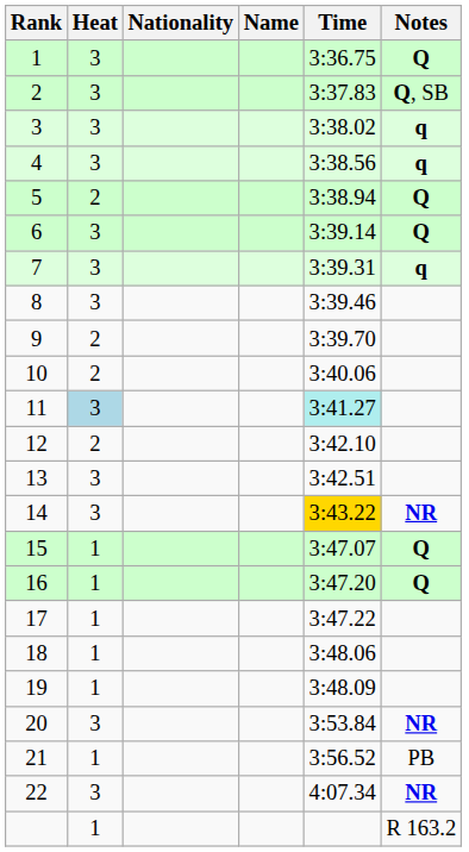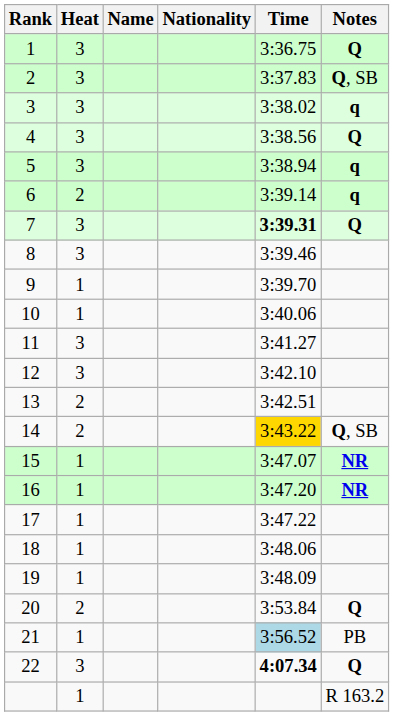 <table class="wikitable sortable" style="text-align:center">
 <tr>
 <th>Rank</th>
 <th>Heat</th>
+<th>Name</th>
 <th>Nationality</th>
-<th>Name</th>
 <th>Time</th>
 <th>Notes</th>
 </tr>
 <tr bgcolor=ccffcc>
 <td>1</td>
 <td>3</td>
 <td align=left></td>
 <td align=left></td>
 <td>3:36.75</td>
 <td><strong>Q</strong></td>
 </tr>
 <tr bgcolor=ccffcc>
 <td>2</td>
 <td>3</td>
 <td align=left></td>
 <td align=left></td>
 <td>3:37.83</td>
 <td><strong>Q</strong>, SB</td>
 </tr>
 <tr bgcolor=ddffdd>
 <td>3</td>
 <td>3</td>
 <td align=left></td>
 <td align=left></td>
 <td>3:38.02</td>
 <td><strong>q</strong></td>
 </tr>
 <tr bgcolor=ddffdd>
 <td>4</td>
 <td>3</td>
 <td align=left></td>
 <td align=left></td>
 <td>3:38.56</td>
+<td><strong>Q</strong></td>
+</tr>
+<tr bgcolor=ccffcc>
+<td>5</td>
+<td>3</td>
+<td align=left></td>
+<td align=left></td>
+<td>3:38.94</td>
 <td><strong>q</strong></td>
 </tr>
 <tr bgcolor=ccffcc>
-<td>5</td>
+<td>6</td>
 <td>2</td>
 <td align=left></td>
 <td align=left></td>
-<td>3:38.94</td>
-<td><strong>Q</strong></td>
-</tr>
-<tr bgcolor=ccffcc>
-<td>6</td>
-<td>3</td>
-<td align=left></td>
-<td align=left></td>
 <td>3:39.14</td>
-<td><strong>Q</strong></td>
+<td><strong>q</strong></td>
 </tr>
 <tr bgcolor=ddffdd>
 <td>7</td>
 <td>3</td>
 <td align=left></td>
 <td align=left></td>
-<td>3:39.31</td>
-<td><strong>q</strong></td>
+<td><strong>3:39.31</strong></td>
+<td><strong>Q</strong></td>
 </tr>
 <tr>
 <td>8</td>
 <td>3</td>
 <td align=left></td>
 <td align=left></td>
 <td>3:39.46</td>
 <td></td>
 </tr>
 <tr>
 <td>9</td>
-<td>2</td>
+<td>1</td>
 <td align=left></td>
 <td align=left></td>
 <td>3:39.70</td>
 <td></td>
 </tr>
 <tr>
 <td>10</td>
-<td>2</td>
+<td>1</td>
 <td align=left></td>
 <td align=left></td>
 <td>3:40.06</td>
 <td></td>
 </tr>
 <tr>
 <td>11</td>
-<td style="background: lightblue;">3</td>
+<td>3</td>
 <td align=left></td>
 <td align=left></td>
-<td style="background: paleturquoise;">3:41.27</td>
+<td>3:41.27</td>
 <td></td>
 </tr>
 <tr>
 <td>12</td>
-<td>2</td>
+<td>3</td>
 <td align=left></td>
 <td align=left></td>
 <td>3:42.10</td>
 <td></td>
 </tr>
 <tr>
 <td>13</td>
-<td>3</td>
+<td>2</td>
 <td align=left></td>
 <td align=left></td>
 <td>3:42.51</td>
 <td></td>
 </tr>
 <tr>
 <td>14</td>
-<td>3</td>
+<td>2</td>
 <td align=left></td>
 <td align=left></td>
 <td style="background: gold;">3:43.22</td>
-<td><strong><a href='#'>NR</a></strong></td>
+<td><strong>Q</strong>, SB</td>
 </tr>
 <tr bgcolor=ccffcc>
 <td>15</td>
 <td>1</td>
 <td align=left></td>
 <td align=left></td>
 <td>3:47.07</td>
-<td><strong>Q</strong></td>
+<td><strong><a href='#'>NR</a></strong></td>
 </tr>
 <tr bgcolor=ccffcc>
 <td>16</td>
 <td>1</td>
 <td align=left></td>
 <td align=left></td>
 <td>3:47.20</td>
-<td><strong>Q</strong></td>
+<td><strong><a href='#'>NR</a></strong></td>
 </tr>
 <tr>
 <td>17</td>
 <td>1</td>
 <td align=left></td>
 <td align=left></td>
 <td>3:47.22</td>
 <td></td>
 </tr>
 <tr>
 <td>18</td>
 <td>1</td>
 <td align=left></td>
 <td align=left></td>
 <td>3:48.06</td>
 <td></td>
 </tr>
 <tr>
 <td>19</td>
 <td>1</td>
 <td align=left></td>
 <td align=left></td>
 <td>3:48.09</td>
 <td></td>
 </tr>
 <tr>
 <td>20</td>
-<td>3</td>
+<td>2</td>
 <td align=left></td>
 <td align=left></td>
 <td>3:53.84</td>
-<td><strong><a href='#'>NR</a></strong></td>
+<td><strong>Q</strong></td>
 </tr>
 <tr>
 <td>21</td>
 <td>1</td>
 <td align=left></td>
 <td align=left></td>
-<td>3:56.52</td>
+<td style="background: lightblue;">3:56.52</td>
 <td>PB</td>
 </tr>
 <tr>
 <td>22</td>
 <td>3</td>
 <td align=left></td>
 <td align=left></td>
-<td>4:07.34</td>
-<td><strong><a href='#'>NR</a></strong></td>
+<td><strong>4:07.34</strong></td>
+<td><strong>Q</strong></td>
 </tr>
 <tr>
 <td></td>
 <td>1</td>
 <td align=left></td>
 <td align=left></td>
 <td></td>
 <td>R 163.2 </td>
 </tr>
 </table>
